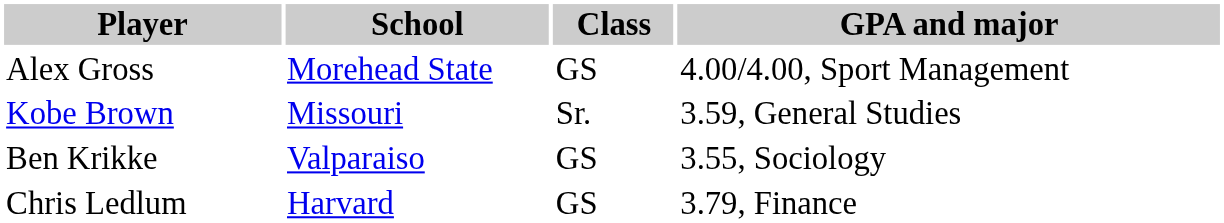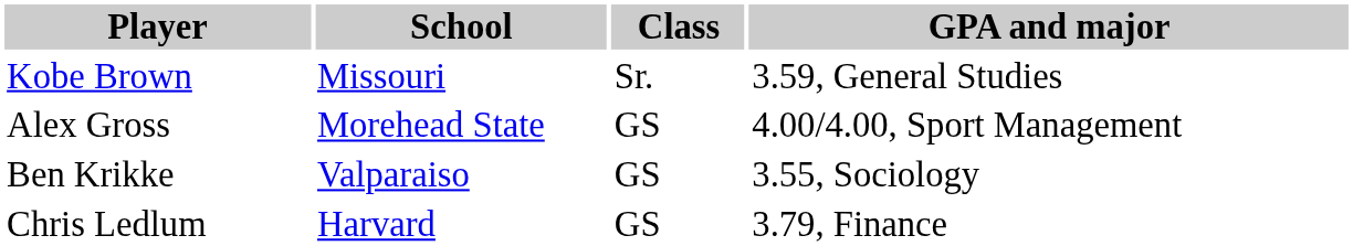 <table style="width:600px" "border:'1' 'solid' 'gray' ">
 <tr>
 <th style="background:#ccc; width:23%;">Player</th>
 <th style="background:#ccc; width:22%;">School</th>
 <th style="background:#ccc; width:10%;">Class</th>
 <th style="background:#ccc; width:45%;">GPA and major</th>
 </tr>
 <tr>
+<td><a href='#'>Kobe Brown</a></td>
+<td><a href='#'>Missouri</a></td>
+<td>Sr.</td>
+<td>3.59, General Studies</td>
+</tr>
+<tr>
 <td>Alex Gross</td>
 <td><a href='#'>Morehead State</a></td>
 <td>GS</td>
 <td>4.00/4.00, Sport Management</td>
-</tr>
-<tr>
-<td><a href='#'>Kobe Brown</a></td>
-<td><a href='#'>Missouri</a></td>
-<td>Sr.</td>
-<td>3.59, General Studies</td>
 </tr>
 <tr>
 <td>Ben Krikke</td>
 <td><a href='#'>Valparaiso</a></td>
 <td>GS</td>
 <td>3.55, Sociology</td>
 </tr>
 <tr>
 <td>Chris Ledlum</td>
 <td><a href='#'>Harvard</a></td>
 <td>GS</td>
 <td>3.79, Finance</td>
 </tr>
 </table>
